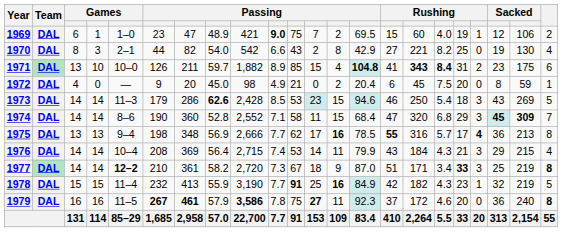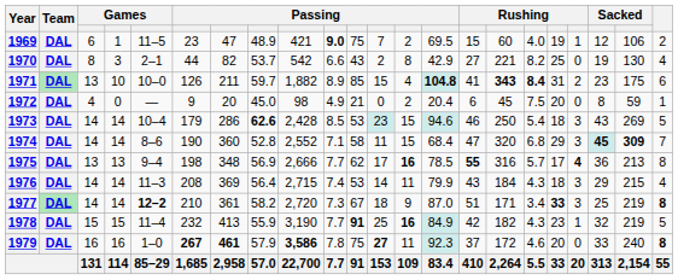 <table class=wikitable style="text-align:center;">
 <tr>
 <th rowspan="2">Year</th>
 <th rowspan="2">Team</th>
 <th colspan="3">Games</th>
 <th colspan="9">Passing</th>
 <th colspan="5">Rushing</th>
 <th colspan="2">Sacked</th>
 <th rowspan="2"></th>
 </tr>
 <tr>
 <th></th>
 <th></th>
 <th></th>
 <th></th>
 <th></th>
 <th></th>
 <th></th>
 <th></th>
 <th></th>
 <th></th>
 <th></th>
 <th></th>
 <th></th>
 <th></th>
 <th></th>
 <th></th>
 <th></th>
 <th></th>
 <th></th>
 </tr>
 <tr>
 <th><a href='#'>1969</a></th>
 <th><a href='#'>DAL</a></th>
 <td>6</td>
 <td>1</td>
-<td>1–0</td>
+<td>11–5</td>
 <td>23</td>
 <td>47</td>
 <td>48.9</td>
 <td>421</td>
 <td><strong>9.0</strong></td>
 <td>75</td>
 <td>7</td>
 <td>2</td>
 <td>69.5</td>
 <td>15</td>
 <td>60</td>
 <td>4.0</td>
 <td>19</td>
 <td>1</td>
 <td>12</td>
 <td>106</td>
 <td>2</td>
 </tr>
 <tr>
 <th><a href='#'>1970</a></th>
 <th><a href='#'>DAL</a></th>
 <td>8</td>
 <td>3</td>
 <td>2–1</td>
 <td>44</td>
 <td>82</td>
-<td>54.0</td>
+<td>53.7</td>
 <td>542</td>
 <td>6.6</td>
 <td>43</td>
 <td>2</td>
 <td>8</td>
 <td>42.9</td>
 <td>27</td>
 <td>221</td>
 <td>8.2</td>
 <td>25</td>
 <td>0</td>
 <td>19</td>
 <td>130</td>
 <td>4</td>
 </tr>
 <tr>
 <th><a href='#'>1971</a></th>
 <th style="background:#afe6ba;"><a href='#'>DAL</a></th>
 <td>13</td>
 <td>10</td>
 <td>10–0</td>
 <td>126</td>
 <td>211</td>
 <td>59.7</td>
 <td>1,882</td>
 <td>8.9</td>
 <td>85</td>
 <td>15</td>
 <td>4</td>
 <td style="background:#cfecec;"><strong>104.8</strong></td>
 <td>41</td>
 <td><strong>343</strong></td>
 <td><strong>8.4</strong></td>
 <td>31</td>
 <td>2</td>
 <td>23</td>
 <td>175</td>
 <td>6</td>
 </tr>
 <tr>
 <th><a href='#'>1972</a></th>
 <th><a href='#'>DAL</a></th>
 <td>4</td>
 <td>0</td>
 <td>—</td>
 <td>9</td>
 <td>20</td>
 <td>45.0</td>
 <td>98</td>
 <td>4.9</td>
 <td>21</td>
 <td>0</td>
 <td>2</td>
 <td>20.4</td>
 <td>6</td>
 <td>45</td>
 <td>7.5</td>
 <td>20</td>
 <td>0</td>
 <td>8</td>
 <td>59</td>
 <td>1</td>
 </tr>
 <tr>
 <th><a href='#'>1973</a></th>
 <th><a href='#'>DAL</a></th>
 <td>14</td>
 <td>14</td>
-<td>11–3</td>
+<td>10–4</td>
 <td>179</td>
 <td>286</td>
 <td><strong>62.6</strong></td>
 <td>2,428</td>
 <td>8.5</td>
 <td>53</td>
 <td style="background:#cfecec;">23</td>
 <td>15</td>
 <td style="background:#cfecec;">94.6</td>
 <td>46</td>
 <td>250</td>
 <td>5.4</td>
 <td>18</td>
 <td>3</td>
 <td>43</td>
 <td>269</td>
 <td>5</td>
 </tr>
 <tr>
 <th><a href='#'>1974</a></th>
 <th><a href='#'>DAL</a></th>
 <td>14</td>
 <td>14</td>
 <td>8–6</td>
 <td>190</td>
 <td>360</td>
 <td>52.8</td>
 <td>2,552</td>
 <td>7.1</td>
 <td>58</td>
 <td>11</td>
 <td>15</td>
 <td>68.4</td>
 <td>47</td>
 <td>320</td>
 <td>6.8</td>
 <td>29</td>
 <td>3</td>
 <td style="background:#cfecec;"><strong>45</strong></td>
 <td><strong>309</strong></td>
 <td>7</td>
 </tr>
 <tr>
 <th><a href='#'>1975</a></th>
 <th><a href='#'>DAL</a></th>
 <td>13</td>
 <td>13</td>
 <td>9–4</td>
 <td>198</td>
 <td>348</td>
 <td>56.9</td>
 <td>2,666</td>
 <td>7.7</td>
 <td>62</td>
 <td>17</td>
 <td><strong>16</strong></td>
 <td>78.5</td>
 <td><strong>55</strong></td>
 <td>316</td>
 <td>5.7</td>
 <td>17</td>
 <td><strong>4</strong></td>
 <td>36</td>
 <td>213</td>
 <td>8</td>
 </tr>
 <tr>
 <th><a href='#'>1976</a></th>
 <th><a href='#'>DAL</a></th>
 <td>14</td>
 <td>14</td>
-<td>10–4</td>
+<td>11–3</td>
 <td>208</td>
 <td>369</td>
 <td>56.4</td>
 <td>2,715</td>
 <td>7.4</td>
 <td>53</td>
 <td>14</td>
 <td>11</td>
 <td>79.9</td>
 <td>43</td>
 <td>184</td>
 <td>4.3</td>
-<td>21</td>
+<td>18</td>
 <td>3</td>
 <td>29</td>
 <td>215</td>
 <td>4</td>
 </tr>
 <tr>
 <th><a href='#'>1977</a></th>
 <th style="background:#afe6ba;"><a href='#'>DAL</a></th>
 <td>14</td>
 <td>14</td>
 <td><strong>12–2</strong></td>
 <td>210</td>
 <td>361</td>
 <td>58.2</td>
 <td>2,720</td>
 <td>7.3</td>
 <td>67</td>
 <td>18</td>
 <td>9</td>
 <td>87.0</td>
 <td>51</td>
 <td>171</td>
 <td>3.4</td>
 <td><strong>33</strong></td>
 <td>3</td>
 <td>25</td>
 <td>219</td>
 <td><strong>8</strong></td>
 </tr>
 <tr>
 <th><a href='#'>1978</a></th>
 <th><a href='#'>DAL</a></th>
 <td>15</td>
 <td>15</td>
 <td>11–4</td>
 <td>232</td>
 <td>413</td>
 <td>55.9</td>
 <td>3,190</td>
 <td>7.7</td>
 <td><strong>91</strong></td>
 <td>25</td>
 <td><strong>16</strong></td>
 <td style="background:#cfecec;">84.9</td>
 <td>42</td>
 <td>182</td>
 <td>4.3</td>
 <td>23</td>
 <td>1</td>
 <td>32</td>
 <td>219</td>
 <td>5</td>
 </tr>
 <tr>
 <th><a href='#'>1979</a></th>
 <th><a href='#'>DAL</a></th>
 <td>16</td>
 <td>16</td>
-<td>11–5</td>
+<td>1–0</td>
 <td><strong>267</strong></td>
 <td><strong>461</strong></td>
 <td>57.9</td>
 <td><strong>3,586</strong></td>
 <td>7.8</td>
 <td>75</td>
 <td><strong>27</strong></td>
 <td>11</td>
 <td style="background:#cfecec;">92.3</td>
 <td>37</td>
 <td>172</td>
 <td>4.6</td>
 <td>20</td>
 <td>0</td>
-<td>36</td>
+<td>33</td>
 <td>240</td>
 <td><strong>8</strong></td>
 </tr>
 <tr>
 <th colspan="2"></th>
 <th>131</th>
 <th>114</th>
 <th>85–29</th>
 <th>1,685</th>
 <th>2,958</th>
 <th>57.0</th>
 <th>22,700</th>
 <th>7.7</th>
 <th>91</th>
 <th>153</th>
 <th>109</th>
 <th>83.4</th>
 <th>410</th>
 <th>2,264</th>
 <th>5.5</th>
 <th>33</th>
 <th>20</th>
 <th>313</th>
 <th>2,154</th>
 <th>55</th>
 </tr>
 </table>
